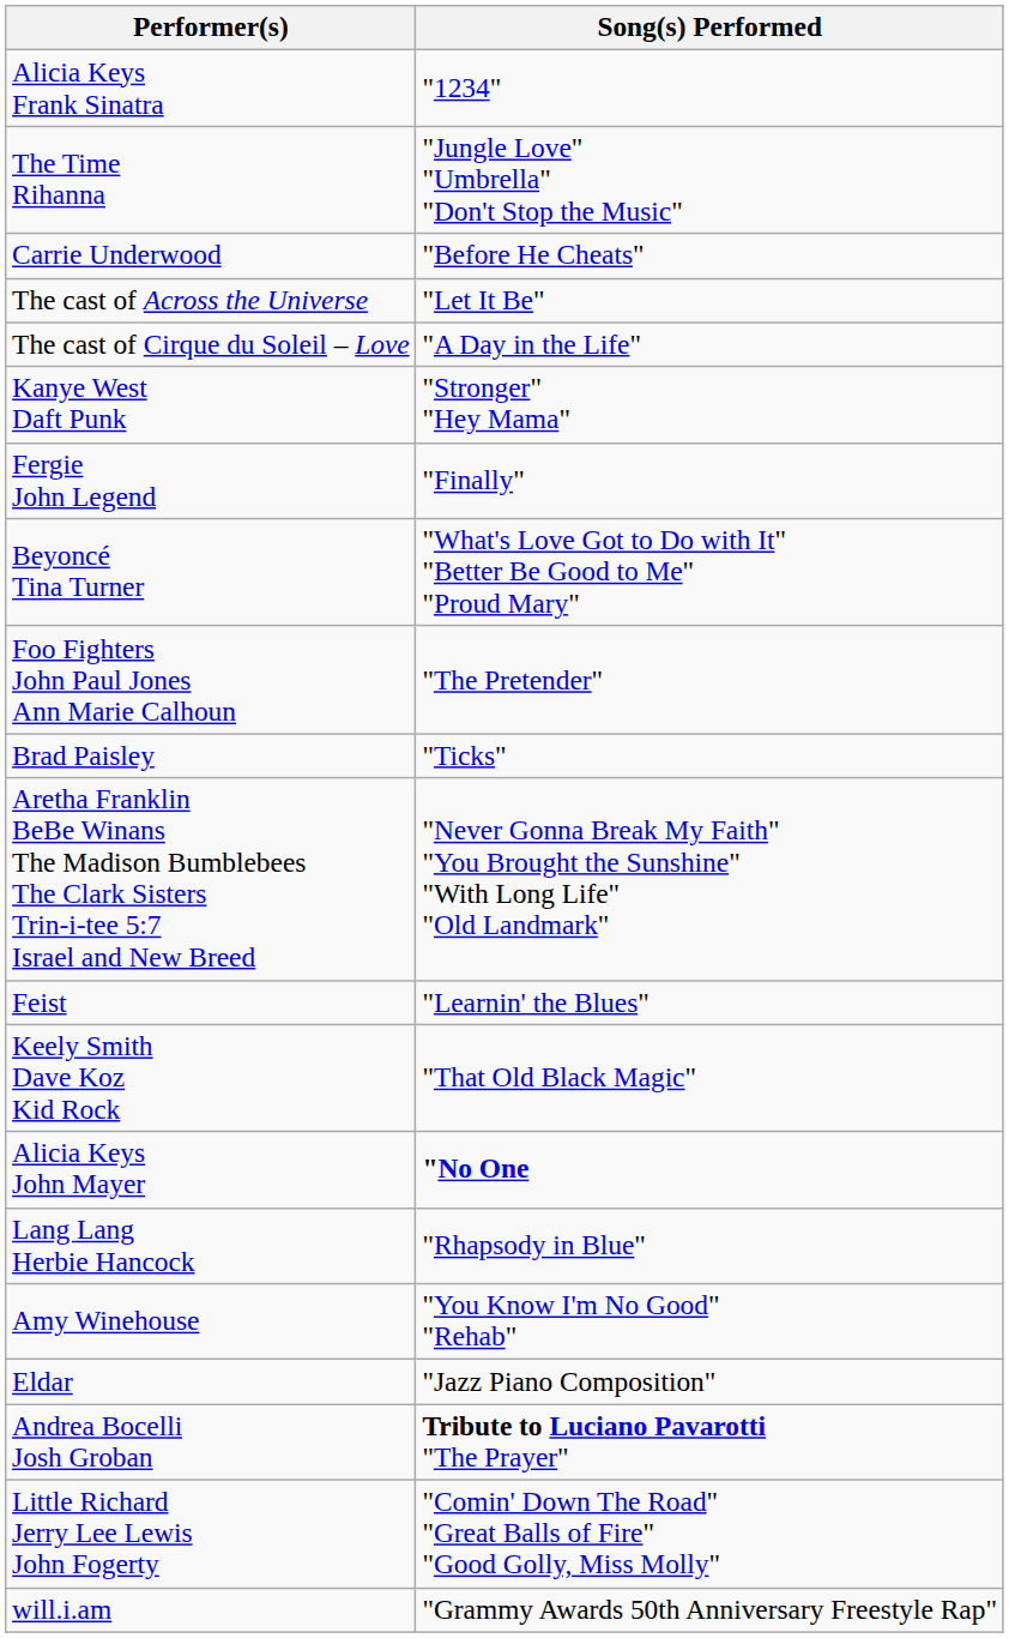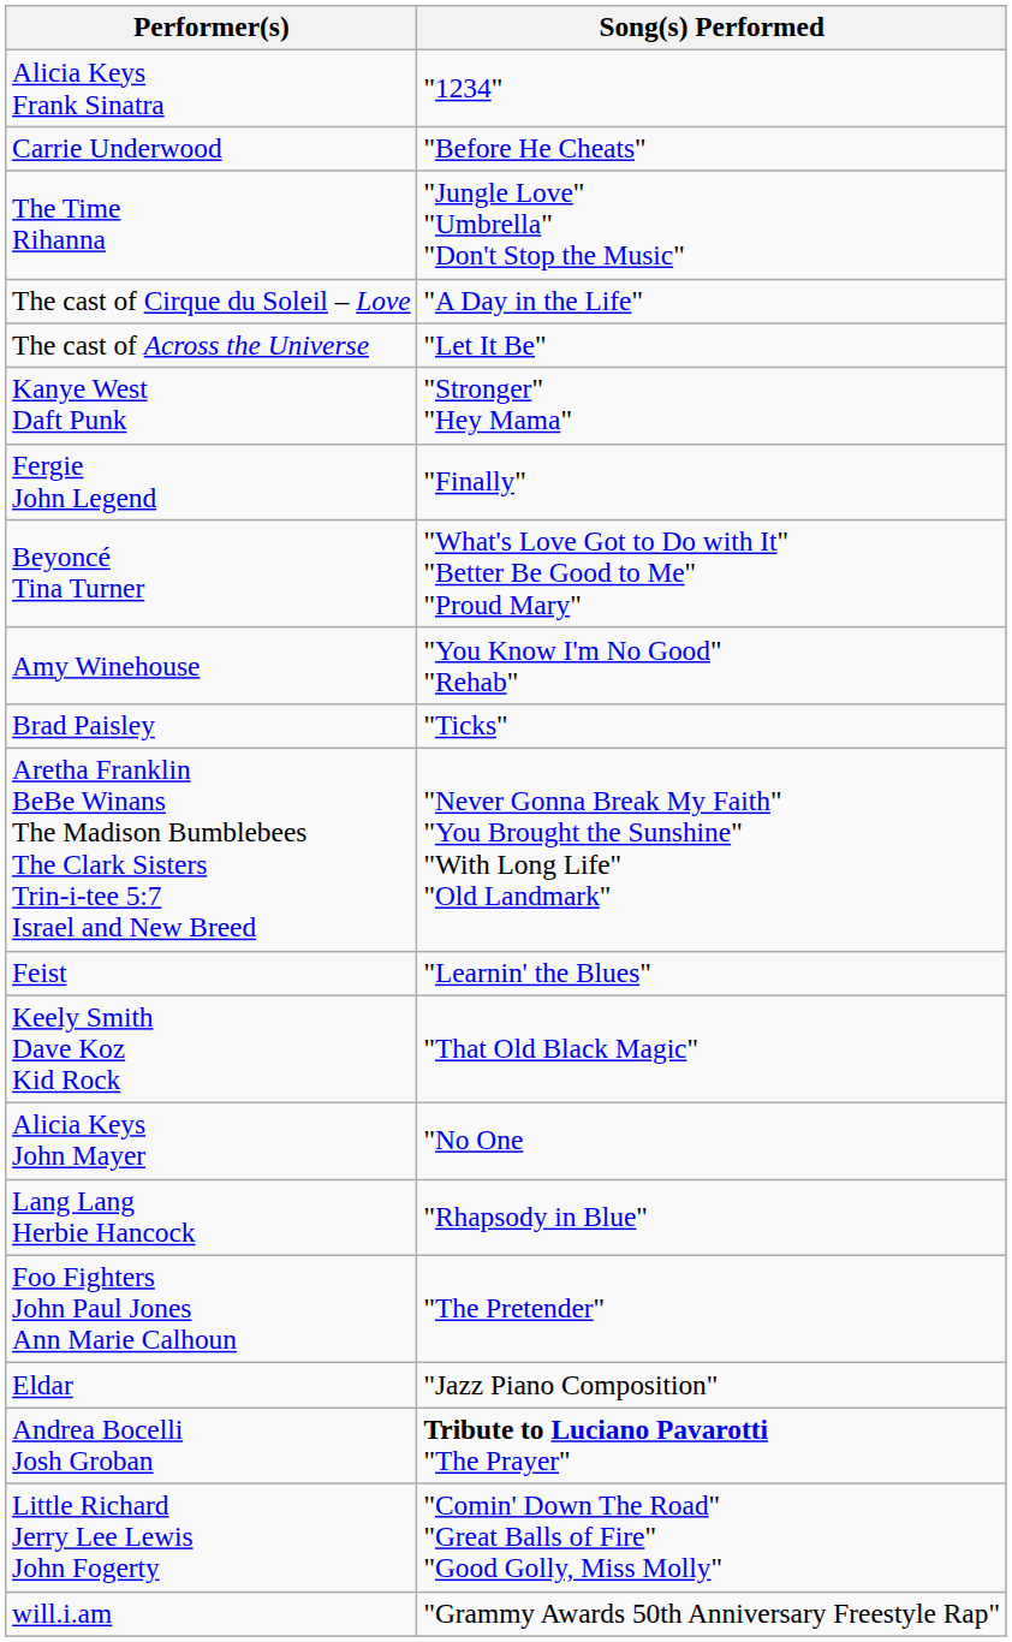 <table class="wikitable">
 <tr>
 <th>Performer(s)</th>
 <th>Song(s) Performed</th>
 </tr>
 <tr>
 <td><a href='#'>Alicia Keys</a><br><a href='#'>Frank Sinatra</a></td>
 <td>"<a href='#'>1234</a>"</td>
 </tr>
 <tr>
+<td><a href='#'>Carrie Underwood</a></td>
+<td>"<a href='#'>Before He Cheats</a>"</td>
+</tr>
+<tr>
 <td><a href='#'>The Time</a><br><a href='#'>Rihanna</a></td>
 <td>"<a href='#'>Jungle Love</a>"<br>"<a href='#'>Umbrella</a>"<br>"<a href='#'>Don't Stop the Music</a>"</td>
 </tr>
 <tr>
-<td><a href='#'>Carrie Underwood</a></td>
-<td>"<a href='#'>Before He Cheats</a>"</td>
+<td>The cast of <a href='#'>Cirque du Soleil</a> – <em><a href='#'>Love</a></em></td>
+<td>"<a href='#'>A Day in the Life</a>"</td>
 </tr>
 <tr>
 <td>The cast of <em><a href='#'>Across the Universe</a></em></td>
 <td>"<a href='#'>Let It Be</a>"</td>
-</tr>
-<tr>
-<td>The cast of <a href='#'>Cirque du Soleil</a> – <em><a href='#'>Love</a></em></td>
-<td>"<a href='#'>A Day in the Life</a>"</td>
 </tr>
 <tr>
 <td><a href='#'>Kanye West</a><br><a href='#'>Daft Punk</a></td>
 <td>"<a href='#'>Stronger</a>"<br>"<a href='#'>Hey Mama</a>"</td>
 </tr>
 <tr>
 <td><a href='#'>Fergie</a><br><a href='#'>John Legend</a></td>
 <td>"<a href='#'>Finally</a>"</td>
 </tr>
 <tr>
 <td><a href='#'>Beyoncé</a><br><a href='#'>Tina Turner</a></td>
 <td>"<a href='#'>What's Love Got to Do with It</a>"<br>"<a href='#'>Better Be Good to Me</a>"<br>"<a href='#'>Proud Mary</a>"</td>
 </tr>
 <tr>
-<td><a href='#'>Foo Fighters</a><br><a href='#'>John Paul Jones</a><br><a href='#'>Ann Marie Calhoun</a></td>
-<td>"<a href='#'>The Pretender</a>"</td>
+<td><a href='#'>Amy Winehouse</a></td>
+<td>"<a href='#'>You Know I'm No Good</a>"<br>"<a href='#'>Rehab</a>"</td>
 </tr>
 <tr>
 <td><a href='#'>Brad Paisley</a></td>
 <td>"<a href='#'>Ticks</a>"</td>
 </tr>
 <tr>
 <td><a href='#'>Aretha Franklin</a><br><a href='#'>BeBe Winans</a><br>The Madison Bumblebees<br><a href='#'>The Clark Sisters</a><br><a href='#'>Trin-i-tee 5:7</a><br><a href='#'>Israel and New Breed</a></td>
 <td>"<a href='#'>Never Gonna Break My Faith</a>"<br>"<a href='#'>You Brought the Sunshine</a>"<br>"With Long Life"<br>"<a href='#'>Old Landmark</a>"</td>
 </tr>
 <tr>
 <td><a href='#'>Feist</a></td>
 <td>"<a href='#'>Learnin' the Blues</a>"</td>
 </tr>
 <tr>
 <td><a href='#'>Keely Smith</a><br><a href='#'>Dave Koz</a><br><a href='#'>Kid Rock</a></td>
 <td>"<a href='#'>That Old Black Magic</a>"</td>
 </tr>
 <tr>
 <td><a href='#'>Alicia Keys</a><br><a href='#'>John Mayer</a></td>
-<td><strong>"<a href='#'>No One</a></strong></td>
+<td>"<a href='#'>No One</a></td>
 </tr>
 <tr>
 <td><a href='#'>Lang Lang</a><br><a href='#'>Herbie Hancock</a></td>
 <td>"<a href='#'>Rhapsody in Blue</a>"</td>
 </tr>
 <tr>
-<td><a href='#'>Amy Winehouse</a></td>
-<td>"<a href='#'>You Know I'm No Good</a>"<br>"<a href='#'>Rehab</a>"</td>
+<td><a href='#'>Foo Fighters</a><br><a href='#'>John Paul Jones</a><br><a href='#'>Ann Marie Calhoun</a></td>
+<td>"<a href='#'>The Pretender</a>"</td>
 </tr>
 <tr>
 <td><a href='#'>Eldar</a></td>
 <td>"Jazz Piano Composition"</td>
 </tr>
 <tr>
 <td><a href='#'>Andrea Bocelli</a><br><a href='#'>Josh Groban</a></td>
 <td><strong>Tribute to <a href='#'>Luciano Pavarotti</a></strong><br> "<a href='#'>The Prayer</a>"</td>
 </tr>
 <tr>
 <td><a href='#'>Little Richard</a><br><a href='#'>Jerry Lee Lewis</a><br><a href='#'>John Fogerty</a></td>
 <td>"<a href='#'>Comin' Down The Road</a>"<br>"<a href='#'>Great Balls of Fire</a>"<br>"<a href='#'>Good Golly, Miss Molly</a>"</td>
 </tr>
 <tr>
 <td><a href='#'>will.i.am</a></td>
 <td>"Grammy Awards 50th Anniversary Freestyle Rap"</td>
 </tr>
 </table>
